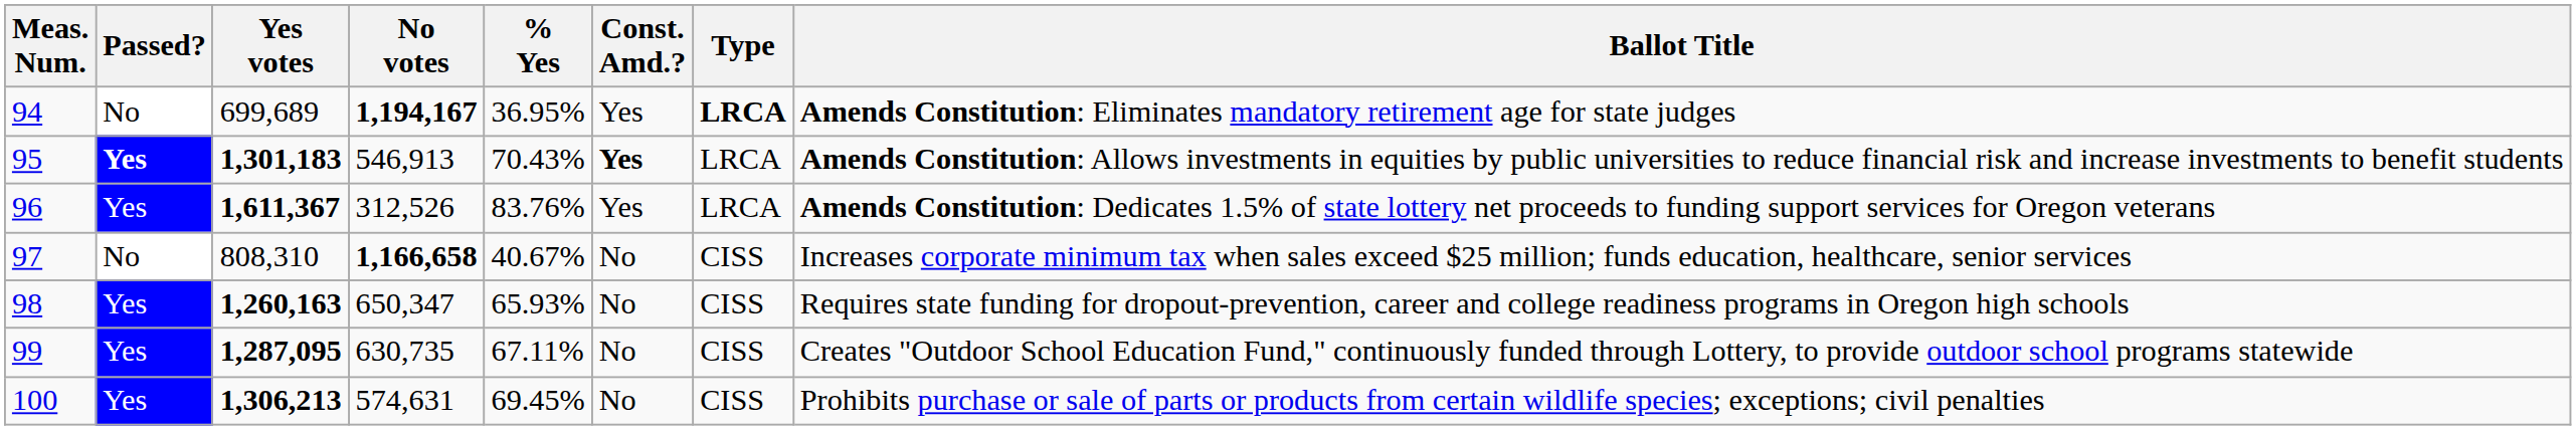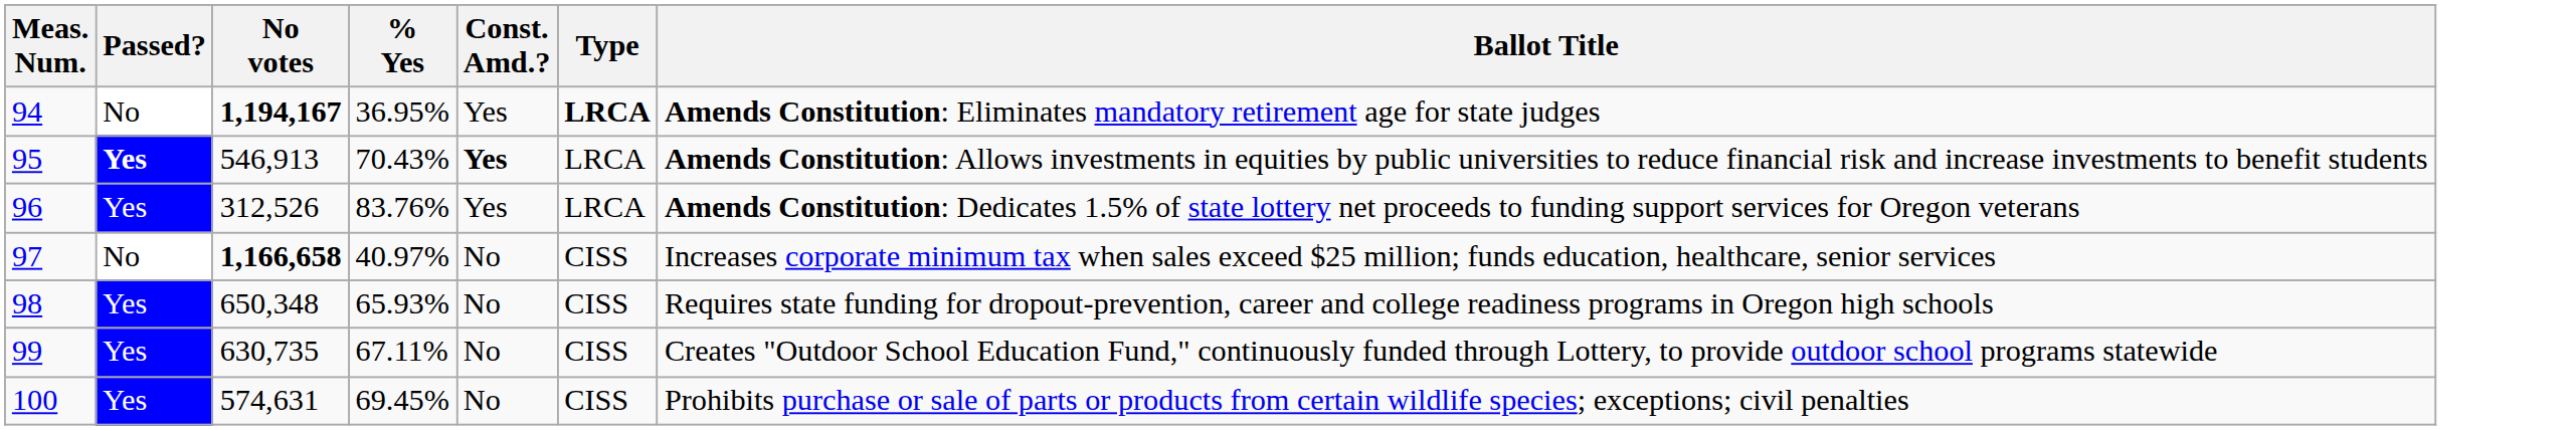 <table class="wikitable sortable">
 <tr>
 <th>Meas.<br>Num.</th>
 <th>Passed?</th>
-<th>Yes<br>votes</th>
 <th>No<br>votes</th>
 <th>%<br>Yes</th>
 <th>Const.<br>Amd.?</th>
 <th>Type</th>
 <th>Ballot Title</th>
 </tr>
 <tr>
 <td><a href='#'>94</a></td>
 <td style="background:white;color:black">No</td>
-<td>699,689</td>
 <td><strong>1,194,167</strong></td>
 <td>36.95%</td>
 <td>Yes</td>
 <td><strong>LRCA</strong></td>
 <td style="text-align:left"><strong>Amends Constitution</strong>: Eliminates <a href='#'>mandatory retirement</a> age for state judges</td>
 </tr>
 <tr>
 <td><a href='#'>95</a></td>
 <td style="background:blue;color:white"><strong>Yes</strong></td>
-<td><strong>1,301,183</strong></td>
 <td>546,913</td>
 <td>70.43%</td>
 <td><strong>Yes</strong></td>
 <td>LRCA</td>
 <td style="text-align:left"><strong>Amends Constitution</strong>: Allows investments in equities by public universities to reduce financial risk and increase investments to benefit students</td>
 </tr>
 <tr>
 <td><a href='#'>96</a></td>
 <td style="background:blue;color:white">Yes</td>
-<td><strong>1,611,367</strong></td>
 <td>312,526</td>
 <td>83.76%</td>
 <td>Yes</td>
 <td>LRCA</td>
 <td style="text-align: left"><strong>Amends Constitution</strong>: Dedicates 1.5% of <a href='#'>state lottery</a> net proceeds to funding support services for Oregon veterans</td>
 </tr>
 <tr>
 <td><a href='#'>97</a></td>
 <td style="background:white;color:black">No</td>
-<td>808,310</td>
 <td><strong>1,166,658</strong></td>
-<td>40.67%</td>
+<td>40.97%</td>
 <td>No</td>
 <td>CISS</td>
 <td style="text-align: left">Increases <a href='#'>corporate minimum tax</a> when sales exceed $25 million; funds education, healthcare, senior services</td>
 </tr>
 <tr>
 <td><a href='#'>98</a></td>
 <td style="background:blue;color:white">Yes</td>
-<td><strong>1,260,163</strong></td>
-<td>650,347</td>
+<td>650,348</td>
 <td>65.93%</td>
 <td>No</td>
 <td>CISS</td>
 <td style="text-align:left">Requires state funding for dropout-prevention, career and college readiness programs in Oregon high schools</td>
 </tr>
 <tr>
 <td><a href='#'>99</a></td>
 <td style="background:blue;color:white">Yes</td>
-<td><strong>1,287,095</strong></td>
 <td>630,735</td>
 <td>67.11%</td>
 <td>No</td>
 <td>CISS</td>
 <td style="text-align:left">Creates "Outdoor School Education Fund," continuously funded through Lottery, to provide <a href='#'>outdoor school</a> programs statewide</td>
 </tr>
 <tr>
 <td><a href='#'>100</a></td>
 <td style="background:blue;color:white">Yes</td>
-<td><strong>1,306,213</strong></td>
 <td>574,631</td>
 <td>69.45%</td>
 <td>No</td>
 <td>CISS</td>
 <td style="text-align:left">Prohibits <a href='#'>purchase or sale of parts or products from certain wildlife species</a>; exceptions; civil penalties</td>
 </tr>
 </table>
